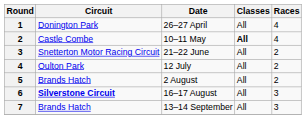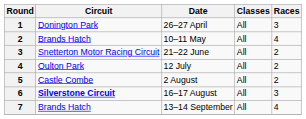 <table class="wikitable" style="font-size: 85%;">
 <tr>
 <th>Round</th>
 <th>Circuit</th>
 <th>Date</th>
 <th>Classes</th>
 <th>Races</th>
 </tr>
 <tr>
 <th>1</th>
 <td><a href='#'>Donington Park</a></td>
 <td>26–27 April</td>
 <td>All</td>
-<td>4</td>
+<td>3</td>
 </tr>
 <tr>
 <th>2</th>
-<td><a href='#'>Castle Combe</a></td>
+<td><a href='#'>Brands Hatch</a></td>
 <td>10–11 May</td>
-<td><strong>All</strong></td>
+<td>All</td>
 <td>4</td>
 </tr>
 <tr>
 <th>3</th>
 <td><a href='#'>Snetterton Motor Racing Circuit</a></td>
 <td>21–22 June</td>
 <td>All</td>
 <td>2</td>
 </tr>
 <tr>
 <th>4</th>
 <td><a href='#'>Oulton Park</a></td>
 <td>12 July</td>
 <td>All</td>
 <td>2</td>
 </tr>
 <tr>
 <th>5</th>
-<td><a href='#'>Brands Hatch</a></td>
+<td><a href='#'>Castle Combe</a></td>
 <td>2 August</td>
 <td>All</td>
 <td>2</td>
 </tr>
 <tr>
 <th>6</th>
 <td><strong><a href='#'>Silverstone Circuit</a></strong></td>
 <td>16–17 August</td>
 <td>All</td>
 <td>3</td>
 </tr>
 <tr>
 <th>7</th>
 <td><a href='#'>Brands Hatch</a></td>
 <td>13–14 September</td>
 <td>All</td>
-<td>3</td>
+<td>4</td>
 </tr>
 <tr>
 </tr>
 </table>
